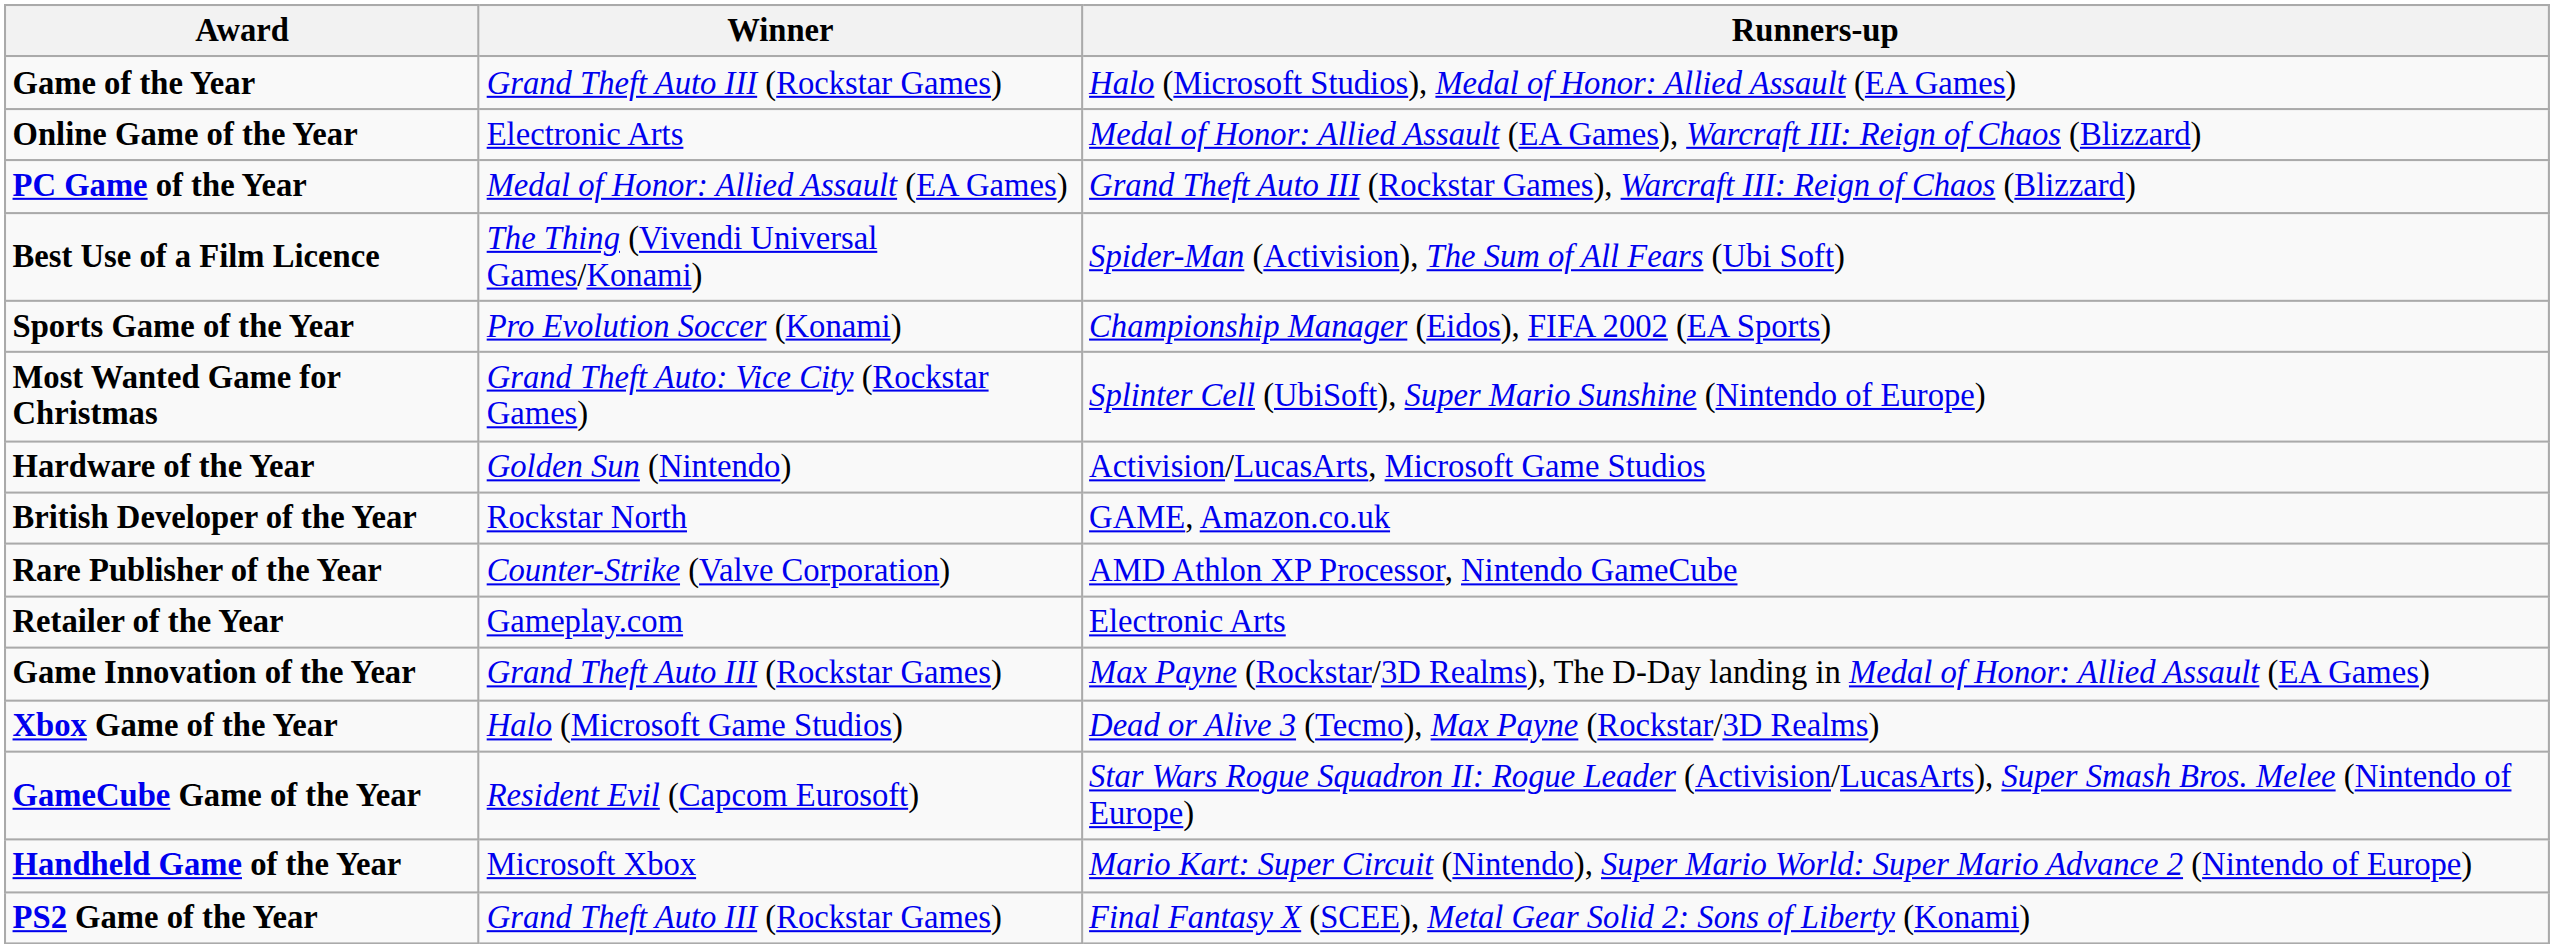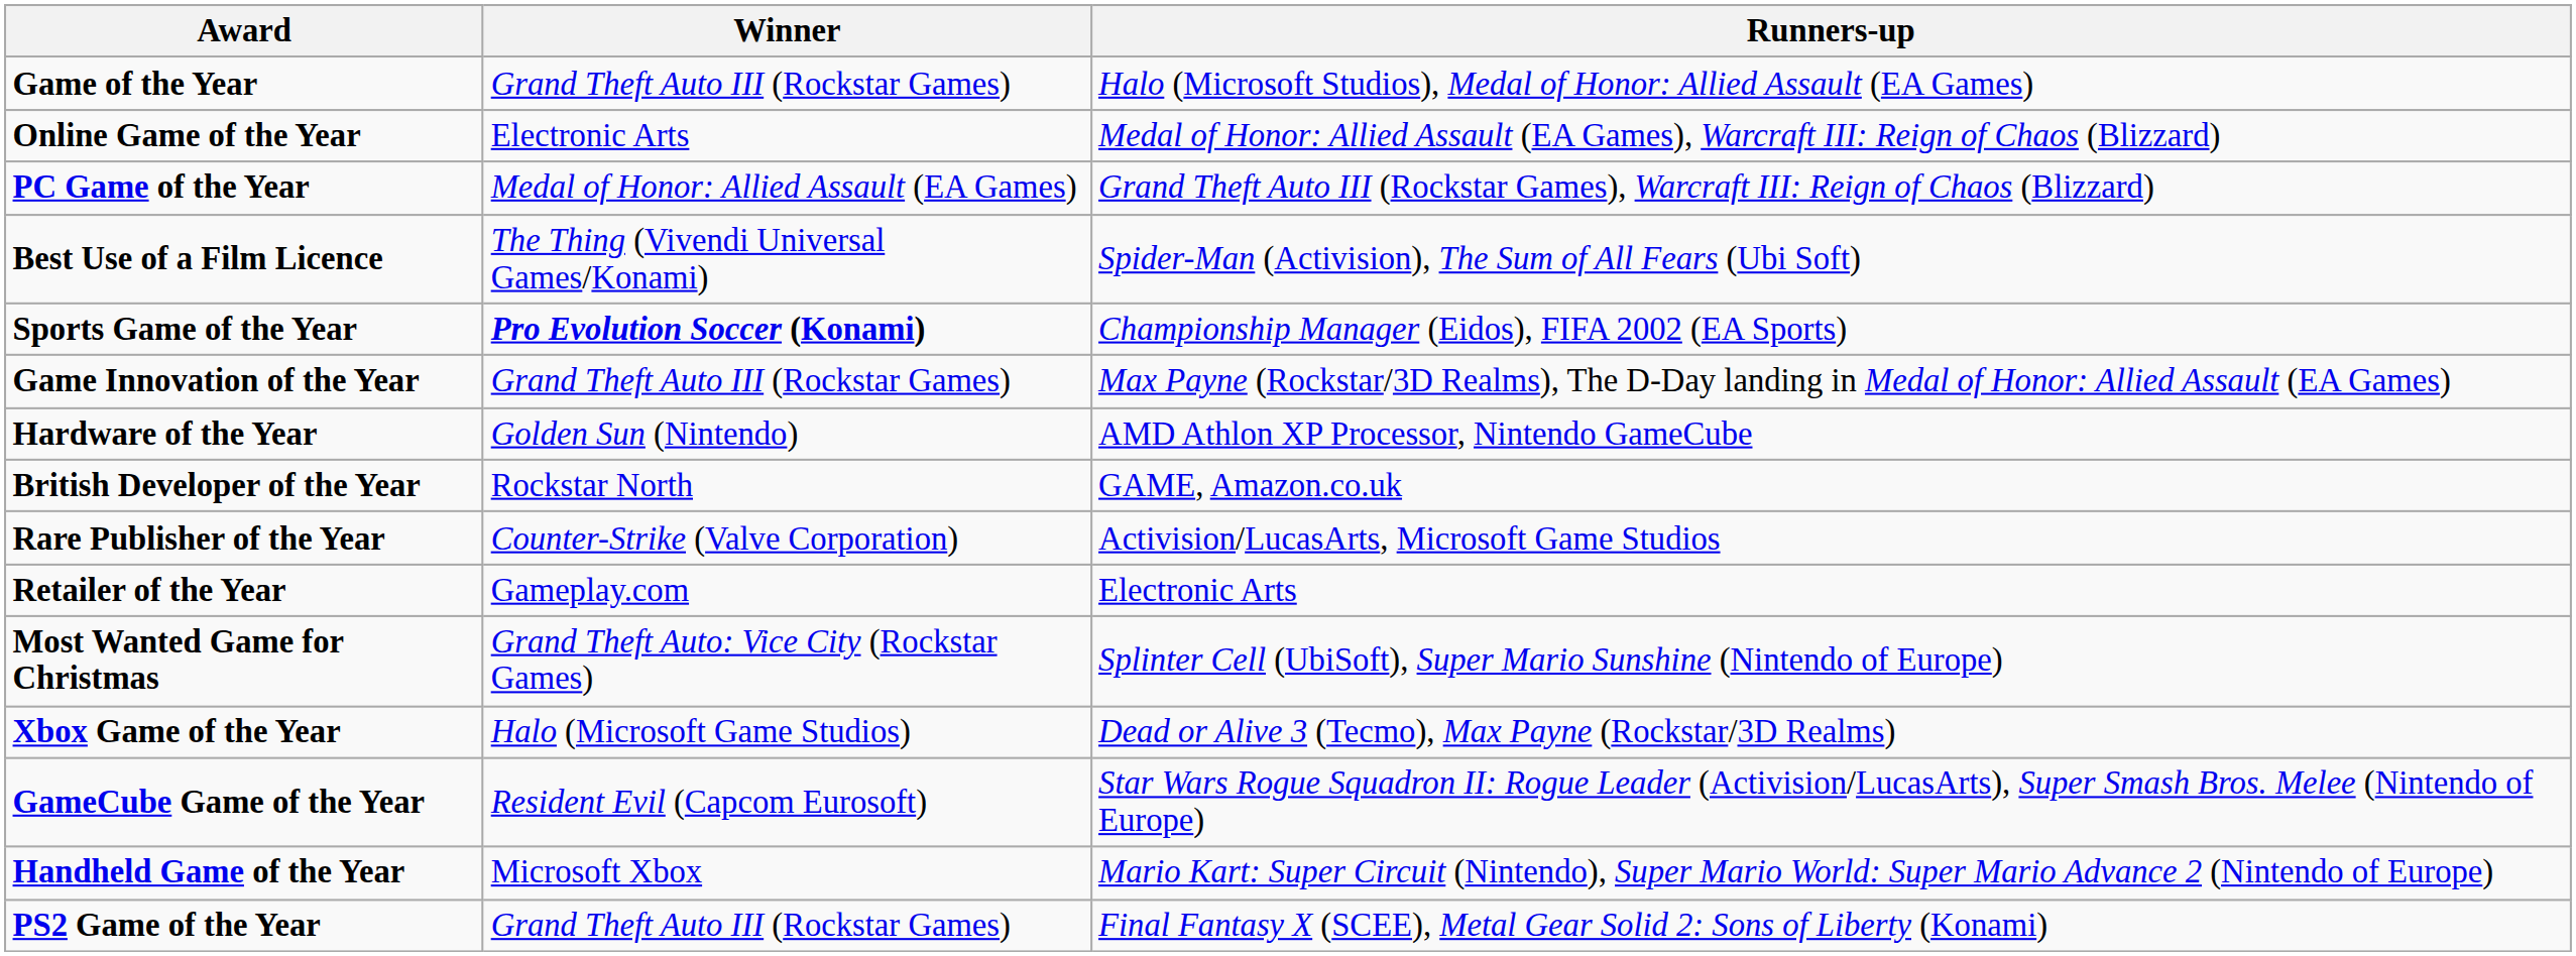 <table class="wikitable">
 <tr>
 <th><strong>Award</strong></th>
 <th><strong>Winner</strong></th>
 <th><strong>Runners-up</strong></th>
 </tr>
 <tr>
 <td><strong>Game of the Year</strong></td>
 <td><em><a href='#'>Grand Theft Auto III</a></em> (<a href='#'>Rockstar Games</a>)</td>
 <td><em><a href='#'>Halo</a></em> (<a href='#'>Microsoft Studios</a>), <em><a href='#'>Medal of Honor: Allied Assault</a></em> (<a href='#'>EA Games</a>)</td>
 </tr>
 <tr>
 <td><strong>Online Game of the Year</strong></td>
 <td><a href='#'>Electronic Arts</a></td>
 <td><em><a href='#'>Medal of Honor: Allied Assault</a></em> (<a href='#'>EA Games</a>), <em><a href='#'>Warcraft III: Reign of Chaos</a></em> (<a href='#'>Blizzard</a>)</td>
 </tr>
 <tr>
 <td><strong><a href='#'>PC Game</a> of the Year</strong></td>
 <td><em><a href='#'>Medal of Honor: Allied Assault</a></em> (<a href='#'>EA Games</a>)</td>
 <td><em><a href='#'>Grand Theft Auto III</a></em> (<a href='#'>Rockstar Games</a>), <em><a href='#'>Warcraft III: Reign of Chaos</a></em> (<a href='#'>Blizzard</a>)</td>
 </tr>
 <tr>
 <td><strong>Best Use of a Film Licence</strong></td>
 <td><em><a href='#'>The Thing</a></em> (<a href='#'>Vivendi Universal Games</a>/<a href='#'>Konami</a>)</td>
 <td><em><a href='#'>Spider-Man</a></em> (<a href='#'>Activision</a>), <em><a href='#'>The Sum of All Fears</a></em> (<a href='#'>Ubi Soft</a>)</td>
 </tr>
 <tr>
 <td><strong>Sports Game of the Year</strong></td>
-<td><em><a href='#'>Pro Evolution Soccer</a></em> (<a href='#'>Konami</a>)</td>
+<td><strong><em><a href='#'>Pro Evolution Soccer</a></em> (<a href='#'>Konami</a>)</strong></td>
 <td><em><a href='#'>Championship Manager</a></em> (<a href='#'>Eidos</a>), <a href='#'>FIFA 2002</a> (<a href='#'>EA Sports</a>)</td>
 </tr>
 <tr>
-<td><strong>Most Wanted Game for Christmas</strong></td>
-<td><em><a href='#'>Grand Theft Auto: Vice City</a></em> (<a href='#'>Rockstar Games</a>)</td>
-<td><em><a href='#'>Splinter Cell</a></em> (<a href='#'>UbiSoft</a>), <em><a href='#'>Super Mario Sunshine</a></em> (<a href='#'>Nintendo of Europe</a>)</td>
+<td><strong>Game Innovation of the Year</strong></td>
+<td><em><a href='#'>Grand Theft Auto III</a></em> (<a href='#'>Rockstar Games</a>)</td>
+<td><em><a href='#'>Max Payne</a></em> (<a href='#'>Rockstar</a>/<a href='#'>3D Realms</a>), The D-Day landing in <em><a href='#'>Medal of Honor: Allied Assault</a></em> (<a href='#'>EA Games</a>)</td>
 </tr>
 <tr>
 <td><strong>Hardware of the Year</strong></td>
 <td><em><a href='#'>Golden Sun</a></em> (<a href='#'>Nintendo</a>)</td>
-<td><a href='#'>Activision</a>/<a href='#'>LucasArts</a>, <a href='#'>Microsoft Game Studios</a></td>
+<td><a href='#'>AMD Athlon XP Processor</a>, <a href='#'>Nintendo GameCube</a></td>
 </tr>
 <tr>
 <td><strong>British Developer of the Year</strong></td>
 <td><a href='#'>Rockstar North</a></td>
 <td><a href='#'>GAME</a>, <a href='#'>Amazon.co.uk</a></td>
 </tr>
 <tr>
 <td><strong>Rare Publisher of the Year</strong></td>
 <td><em><a href='#'>Counter-Strike</a></em> (<a href='#'>Valve Corporation</a>)</td>
-<td><a href='#'>AMD Athlon XP Processor</a>, <a href='#'>Nintendo GameCube</a></td>
+<td><a href='#'>Activision</a>/<a href='#'>LucasArts</a>, <a href='#'>Microsoft Game Studios</a></td>
 </tr>
 <tr>
 <td><strong>Retailer of the Year</strong></td>
 <td><a href='#'>Gameplay.com</a></td>
 <td><a href='#'>Electronic Arts</a></td>
 </tr>
 <tr>
-<td><strong>Game Innovation of the Year</strong></td>
-<td><em><a href='#'>Grand Theft Auto III</a></em> (<a href='#'>Rockstar Games</a>)</td>
-<td><em><a href='#'>Max Payne</a></em> (<a href='#'>Rockstar</a>/<a href='#'>3D Realms</a>), The D-Day landing in <em><a href='#'>Medal of Honor: Allied Assault</a></em> (<a href='#'>EA Games</a>)</td>
+<td><strong>Most Wanted Game for Christmas</strong></td>
+<td><em><a href='#'>Grand Theft Auto: Vice City</a></em> (<a href='#'>Rockstar Games</a>)</td>
+<td><em><a href='#'>Splinter Cell</a></em> (<a href='#'>UbiSoft</a>), <em><a href='#'>Super Mario Sunshine</a></em> (<a href='#'>Nintendo of Europe</a>)</td>
 </tr>
 <tr>
 <td><strong><a href='#'>Xbox</a> Game of the Year</strong></td>
 <td><em><a href='#'>Halo</a></em> (<a href='#'>Microsoft Game Studios</a>)</td>
 <td><em><a href='#'>Dead or Alive 3</a></em> (<a href='#'>Tecmo</a>), <em><a href='#'>Max Payne</a></em> (<a href='#'>Rockstar</a>/<a href='#'>3D Realms</a>)</td>
 </tr>
 <tr>
 <td><strong><a href='#'>GameCube</a> Game of the Year</strong></td>
 <td><em><a href='#'>Resident Evil</a></em> (<a href='#'>Capcom Eurosoft</a>)</td>
 <td><em><a href='#'>Star Wars Rogue Squadron II: Rogue Leader</a></em> (<a href='#'>Activision</a>/<a href='#'>LucasArts</a>), <em><a href='#'>Super Smash Bros. Melee</a></em> (<a href='#'>Nintendo of Europe</a>)</td>
 </tr>
 <tr>
 <td><strong><a href='#'>Handheld Game</a> of the Year</strong></td>
 <td><a href='#'>Microsoft Xbox</a></td>
 <td><em><a href='#'>Mario Kart: Super Circuit</a></em> (<a href='#'>Nintendo</a>), <em><a href='#'>Super Mario World: Super Mario Advance 2</a></em> (<a href='#'>Nintendo of Europe</a>)</td>
 </tr>
 <tr>
 <td><strong><a href='#'>PS2</a> Game of the Year</strong></td>
 <td><em><a href='#'>Grand Theft Auto III</a></em> (<a href='#'>Rockstar Games</a>)</td>
 <td><em><a href='#'>Final Fantasy X</a></em> (<a href='#'>SCEE</a>), <em><a href='#'>Metal Gear Solid 2: Sons of Liberty</a></em> (<a href='#'>Konami</a>)</td>
 </tr>
 </table>
